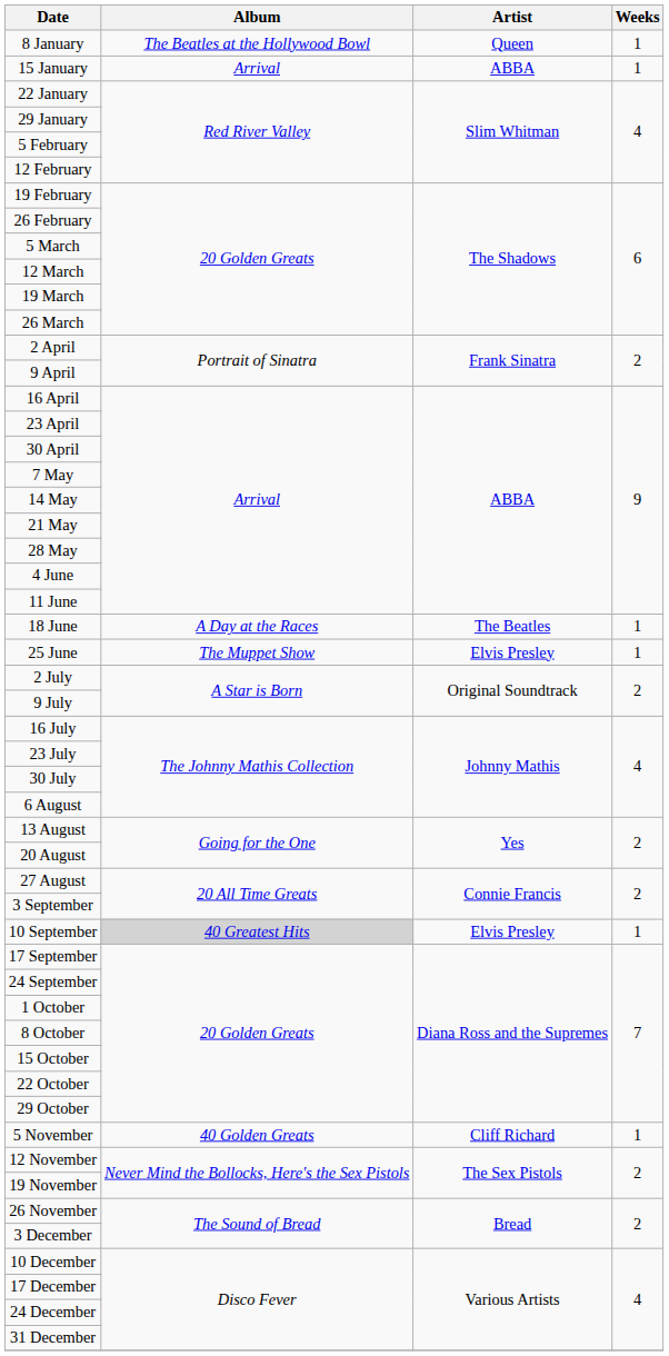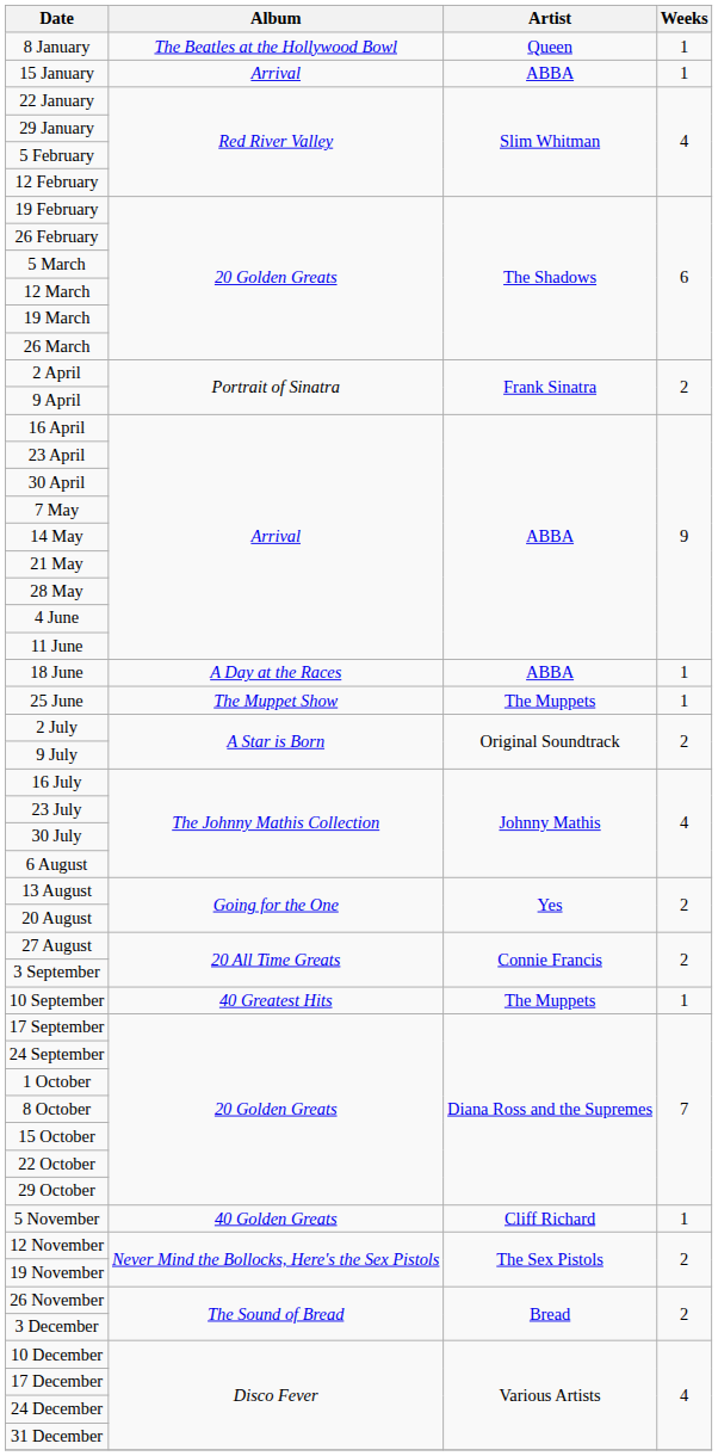 <table class="wikitable" style="text-align:center">
 <tr>
 <th>Date</th>
 <th>Album</th>
 <th>Artist</th>
 <th>Weeks</th>
 </tr>
 <tr>
 <td>8 January</td>
 <td align="center" rowspan=1><em><a href='#'>The Beatles at the Hollywood Bowl</a></em></td>
 <td align="center" rowspan=1><a href='#'>Queen</a></td>
 <td>1</td>
 </tr>
 <tr>
 <td>15 January</td>
 <td><em><a href='#'>Arrival</a></em></td>
 <td><a href='#'>ABBA</a></td>
 <td>1</td>
 </tr>
 <tr>
 <td>22 January</td>
 <td align="center" rowspan=4><em><a href='#'>Red River Valley</a></em></td>
 <td align="center" rowspan=4><a href='#'>Slim Whitman</a></td>
 <td align="center" rowspan=4>4</td>
 </tr>
 <tr>
 <td>29 January</td>
 </tr>
 <tr>
 <td>5 February</td>
 </tr>
 <tr>
 <td>12 February</td>
 </tr>
 <tr>
 <td>19 February</td>
 <td align="center" rowspan=6><em><a href='#'>20 Golden Greats</a></em></td>
 <td align="center" rowspan=6><a href='#'>The Shadows</a></td>
 <td align="center" rowspan=6>6</td>
 </tr>
 <tr>
 <td>26 February</td>
 </tr>
 <tr>
 <td>5 March</td>
 </tr>
 <tr>
 <td>12 March</td>
 </tr>
 <tr>
 <td>19 March</td>
 </tr>
 <tr>
 <td>26 March</td>
 </tr>
 <tr>
 <td>2 April</td>
 <td align="center" rowspan=2><em>Portrait of Sinatra</em></td>
 <td align="center" rowspan=2><a href='#'>Frank Sinatra</a></td>
 <td align="center" rowspan=2>2</td>
 </tr>
 <tr>
 <td>9 April</td>
 </tr>
 <tr>
 <td>16 April</td>
 <td align="center" rowspan=9><em><a href='#'>Arrival</a></em></td>
 <td align="center" rowspan=9><a href='#'>ABBA</a></td>
 <td align="center" rowspan=9>9</td>
 </tr>
 <tr>
 <td>23 April</td>
 </tr>
 <tr>
 <td>30 April</td>
 </tr>
 <tr>
 <td>7 May</td>
 </tr>
 <tr>
 <td>14 May</td>
 </tr>
 <tr>
 <td>21 May</td>
 </tr>
 <tr>
 <td>28 May</td>
 </tr>
 <tr>
 <td>4 June</td>
 </tr>
 <tr>
 <td>11 June</td>
 </tr>
 <tr>
 <td>18 June</td>
 <td align="center" rowspan=1><em><a href='#'>A Day at the Races</a></em></td>
-<td align="center" rowspan=1><a href='#'>The Beatles</a></td>
+<td><a href='#'>ABBA</a></td>
 <td>1</td>
 </tr>
 <tr>
 <td>25 June</td>
 <td align="center" rowspan=1><em><a href='#'>The Muppet Show</a></em></td>
-<td align="center" rowspan=1><a href='#'>Elvis Presley</a></td>
+<td align="center" rowspan=1><a href='#'>The Muppets</a></td>
 <td>1</td>
 </tr>
 <tr>
 <td>2 July</td>
 <td align="center" rowspan=2><em><a href='#'>A Star is Born</a></em></td>
 <td align="center" rowspan=2>Original Soundtrack</td>
 <td align="center" rowspan=2>2</td>
 </tr>
 <tr>
 <td>9 July</td>
 </tr>
 <tr>
 <td>16 July</td>
 <td align="center" rowspan=4><em><a href='#'>The Johnny Mathis Collection</a></em></td>
 <td align="center" rowspan=4><a href='#'>Johnny Mathis</a></td>
 <td align="center" rowspan=4>4</td>
 </tr>
 <tr>
 <td>23 July</td>
 </tr>
 <tr>
 <td>30 July</td>
 </tr>
 <tr>
 <td>6 August</td>
 </tr>
 <tr>
 <td>13 August</td>
 <td align="center" rowspan=2><em><a href='#'>Going for the One</a></em></td>
 <td align="center" rowspan=2><a href='#'>Yes</a></td>
 <td align="center" rowspan=2>2</td>
 </tr>
 <tr>
 <td>20 August</td>
 </tr>
 <tr>
 <td>27 August</td>
 <td align="center" rowspan=2><em><a href='#'>20 All Time Greats</a></em></td>
 <td align="center" rowspan=2><a href='#'>Connie Francis</a></td>
 <td align="center" rowspan=2>2</td>
 </tr>
 <tr>
 <td>3 September</td>
 </tr>
 <tr>
 <td>10 September</td>
-<td align="center" rowspan=1 style="background: lightgrey;"><em><a href='#'>40 Greatest Hits</a></em></td>
-<td align="center" rowspan=1><a href='#'>Elvis Presley</a></td>
+<td align="center" rowspan=1><em><a href='#'>40 Greatest Hits</a></em></td>
+<td align="center" rowspan=1><a href='#'>The Muppets</a></td>
 <td>1</td>
 </tr>
 <tr>
 <td>17 September</td>
 <td align="center" rowspan=7><em><a href='#'>20 Golden Greats</a></em></td>
 <td align="center" rowspan=7><a href='#'>Diana Ross and the Supremes</a></td>
 <td align="center" rowspan=7>7</td>
 </tr>
 <tr>
 <td>24 September</td>
 </tr>
 <tr>
 <td>1 October</td>
 </tr>
 <tr>
 <td>8 October</td>
 </tr>
 <tr>
 <td>15 October</td>
 </tr>
 <tr>
 <td>22 October</td>
 </tr>
 <tr>
 <td>29 October</td>
 </tr>
 <tr>
 <td>5 November</td>
 <td align="center" rowspan=1><em><a href='#'>40 Golden Greats</a></em></td>
 <td align="center" rowspan=1><a href='#'>Cliff Richard</a></td>
 <td align="center" rowspan=1>1</td>
 </tr>
 <tr>
 <td>12 November</td>
 <td align="center" rowspan=2><em><a href='#'>Never Mind the Bollocks, Here's the Sex Pistols</a></em></td>
 <td align="center" rowspan=2><a href='#'>The Sex Pistols</a></td>
 <td align="center" rowspan=2>2</td>
 </tr>
 <tr>
 <td>19 November</td>
 </tr>
 <tr>
 <td>26 November</td>
 <td align="center" rowspan=2><em><a href='#'>The Sound of Bread</a></em></td>
 <td align="center" rowspan=2><a href='#'>Bread</a></td>
 <td align="center" rowspan=2>2</td>
 </tr>
 <tr>
 <td>3 December</td>
 </tr>
 <tr>
 <td>10 December</td>
 <td align="center" rowspan=4><em>Disco Fever</em></td>
 <td align="center" rowspan=4>Various Artists</td>
 <td align="center" rowspan=4>4</td>
 </tr>
 <tr>
 <td>17 December</td>
 </tr>
 <tr>
 <td>24 December</td>
 </tr>
 <tr>
 <td>31 December</td>
 </tr>
 <tr>
 </tr>
 </table>
